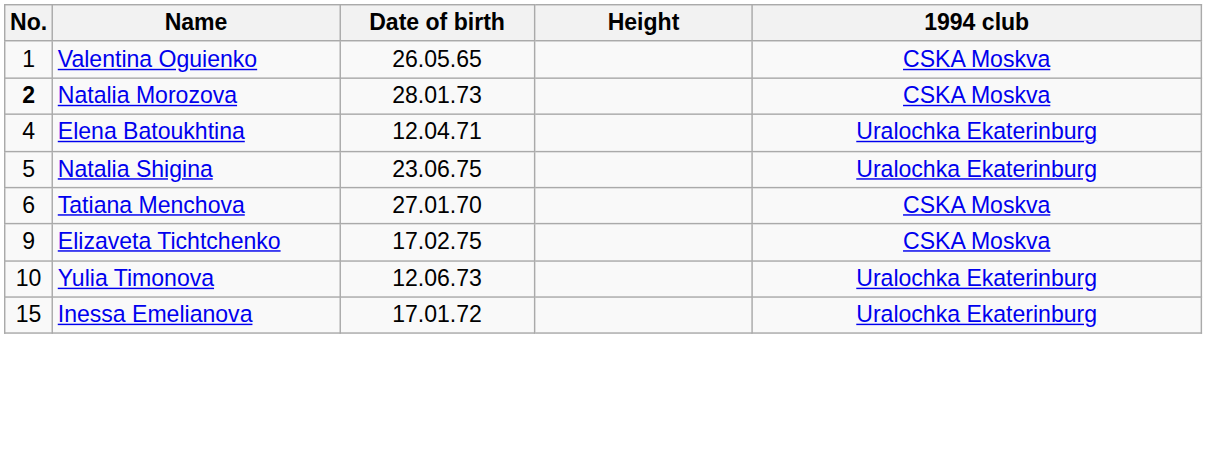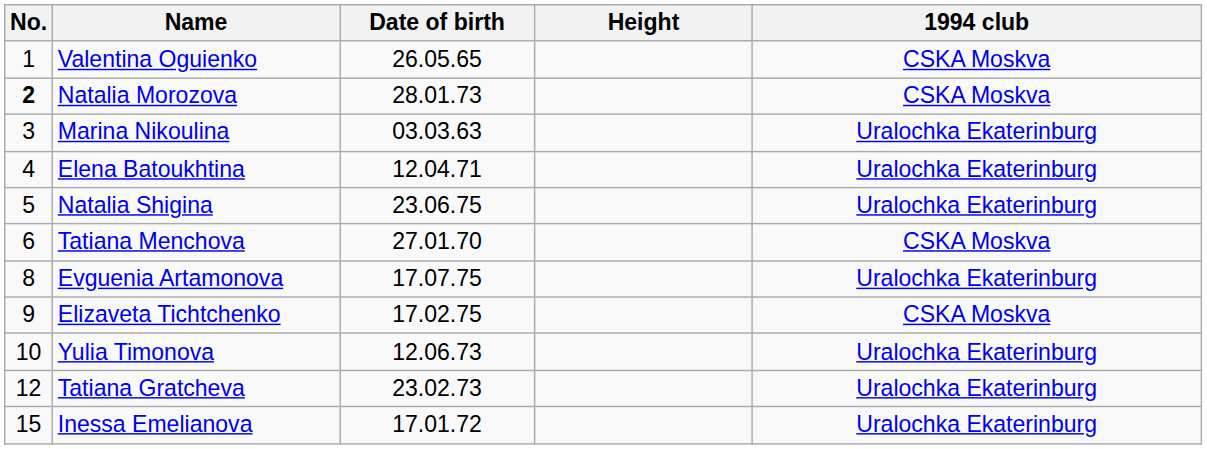 <table class="wikitable sortable" style="text-align:center;">
 <tr>
 <th>No.</th>
 <th style="width:12em">Name</th>
 <th style="width:8em">Date of birth</th>
 <th style="width:9em">Height</th>
 <th style="width:19em">1994 club</th>
 </tr>
 <tr>
 <td>1</td>
 <td align=left><a href='#'>Valentina Oguienko</a></td>
 <td>26.05.65</td>
 <td></td>
 <td><a href='#'>CSKA Moskva</a></td>
 </tr>
 <tr>
 <td><strong>2</strong></td>
 <td align=left><a href='#'>Natalia Morozova</a></td>
 <td>28.01.73</td>
 <td></td>
 <td><a href='#'>CSKA Moskva</a></td>
 </tr>
 <tr>
+<td>3</td>
+<td align=left><a href='#'>Marina Nikoulina</a></td>
+<td>03.03.63</td>
+<td></td>
+<td><a href='#'>Uralochka Ekaterinburg</a></td>
+</tr>
+<tr>
 <td>4</td>
 <td align=left><a href='#'>Elena Batoukhtina</a></td>
 <td>12.04.71</td>
 <td></td>
 <td><a href='#'>Uralochka Ekaterinburg</a></td>
 </tr>
 <tr>
 <td>5</td>
 <td align=left><a href='#'>Natalia Shigina</a></td>
 <td>23.06.75</td>
 <td></td>
 <td><a href='#'>Uralochka Ekaterinburg</a></td>
 </tr>
 <tr>
 <td>6</td>
 <td align=left><a href='#'>Tatiana Menchova</a></td>
 <td>27.01.70</td>
 <td></td>
 <td><a href='#'>CSKA Moskva</a></td>
 </tr>
 <tr>
+<td>8</td>
+<td align=left><a href='#'>Evguenia Artamonova</a></td>
+<td>17.07.75</td>
+<td></td>
+<td><a href='#'>Uralochka Ekaterinburg</a></td>
+</tr>
+<tr>
 <td>9</td>
 <td align=left><a href='#'>Elizaveta Tichtchenko</a></td>
 <td>17.02.75</td>
 <td></td>
 <td><a href='#'>CSKA Moskva</a></td>
 </tr>
 <tr>
 <td>10</td>
 <td align=left><a href='#'>Yulia Timonova</a></td>
 <td>12.06.73</td>
 <td></td>
 <td><a href='#'>Uralochka Ekaterinburg</a></td>
 </tr>
 <tr>
+<td>12</td>
+<td align=left><a href='#'>Tatiana Gratcheva</a></td>
+<td>23.02.73</td>
+<td></td>
+<td><a href='#'>Uralochka Ekaterinburg</a></td>
+</tr>
+<tr>
 <td>15</td>
 <td align=left><a href='#'>Inessa Emelianova</a></td>
 <td>17.01.72</td>
 <td></td>
 <td><a href='#'>Uralochka Ekaterinburg</a></td>
 </tr>
 </table>
